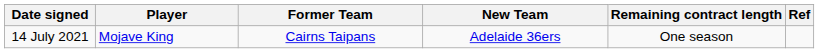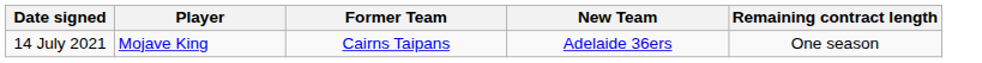 <table class="wikitable sortable" style="text-align:center">
 <tr>
 <th style="width:100px">Date signed</th>
 <th style="width:160px">Player</th>
 <th style="width:210px">Former Team</th>
 <th style="width:210px">New Team</th>
 <th>Remaining contract length</th>
-<th class="unsortable">Ref</th>
 </tr>
 <tr>
 <td align="center">14 July 2021</td>
 <td align="left"> <a href='#'>Mojave King</a></td>
 <td align="center"><a href='#'>Cairns Taipans</a></td>
 <td align="center"><a href='#'>Adelaide 36ers</a></td>
 <td>One season</td>
-<td align="center"></td>
 </tr>
 </table>
